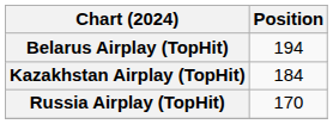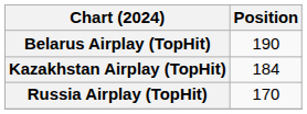 <table class="wikitable sortable plainrowheaders" style="text-align:center">
 <tr>
 <th scope="col">Chart (2024)</th>
 <th scope="col">Position</th>
 </tr>
 <tr>
 <th scope="row">Belarus Airplay (TopHit)</th>
-<td>194</td>
+<td>190</td>
 </tr>
 <tr>
 <th scope="row">Kazakhstan Airplay (TopHit)</th>
 <td>184</td>
 </tr>
 <tr>
 <th scope="row">Russia Airplay (TopHit)</th>
 <td>170</td>
 </tr>
 <tr>
 </tr>
 </table>
